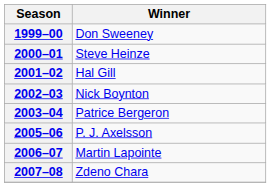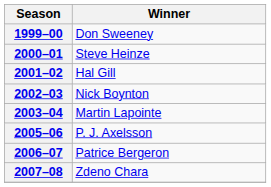 <table class="wikitable">
 <tr>
 <th scope="col" style="width:5em">Season</th>
 <th scope="col" style="width:15em">Winner</th>
 </tr>
 <tr>
 <th scope="row"><a href='#'>1999–00</a></th>
 <td><a href='#'>Don Sweeney</a></td>
 </tr>
 <tr>
 <th scope="row"><a href='#'>2000–01</a></th>
 <td><a href='#'>Steve Heinze</a></td>
 </tr>
 <tr>
 <th scope="row"><a href='#'>2001–02</a></th>
 <td><a href='#'>Hal Gill</a></td>
 </tr>
 <tr>
 <th scope="row"><a href='#'>2002–03</a></th>
 <td><a href='#'>Nick Boynton</a></td>
 </tr>
 <tr>
 <th scope="row"><a href='#'>2003–04</a></th>
-<td><a href='#'>Patrice Bergeron</a></td>
+<td><a href='#'>Martin Lapointe</a></td>
 </tr>
 <tr>
 <th scope="row"><a href='#'>2005–06</a></th>
 <td><a href='#'>P. J. Axelsson</a></td>
 </tr>
 <tr>
 <th scope="row"><a href='#'>2006–07</a></th>
-<td><a href='#'>Martin Lapointe</a></td>
+<td><a href='#'>Patrice Bergeron</a></td>
 </tr>
 <tr>
 <th scope="row"><a href='#'>2007–08</a></th>
 <td><a href='#'>Zdeno Chara</a></td>
 </tr>
 <tr>
 </tr>
 </table>
